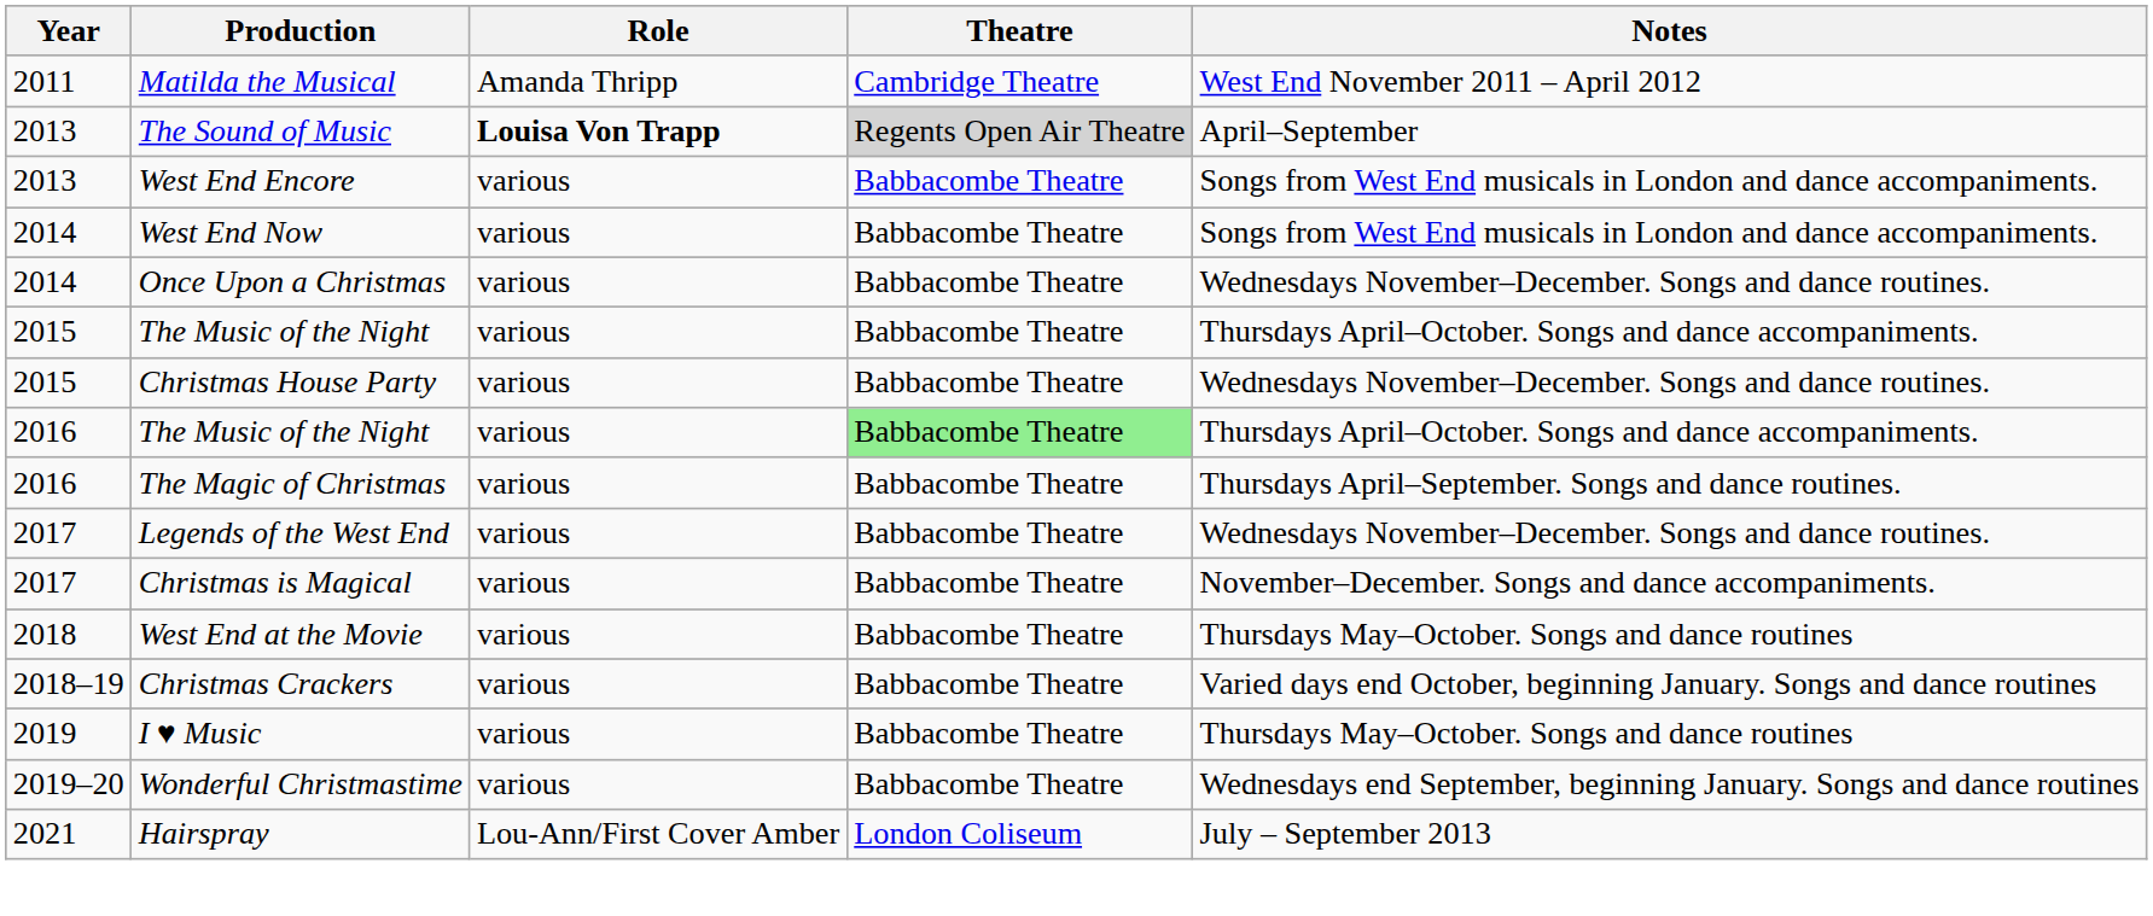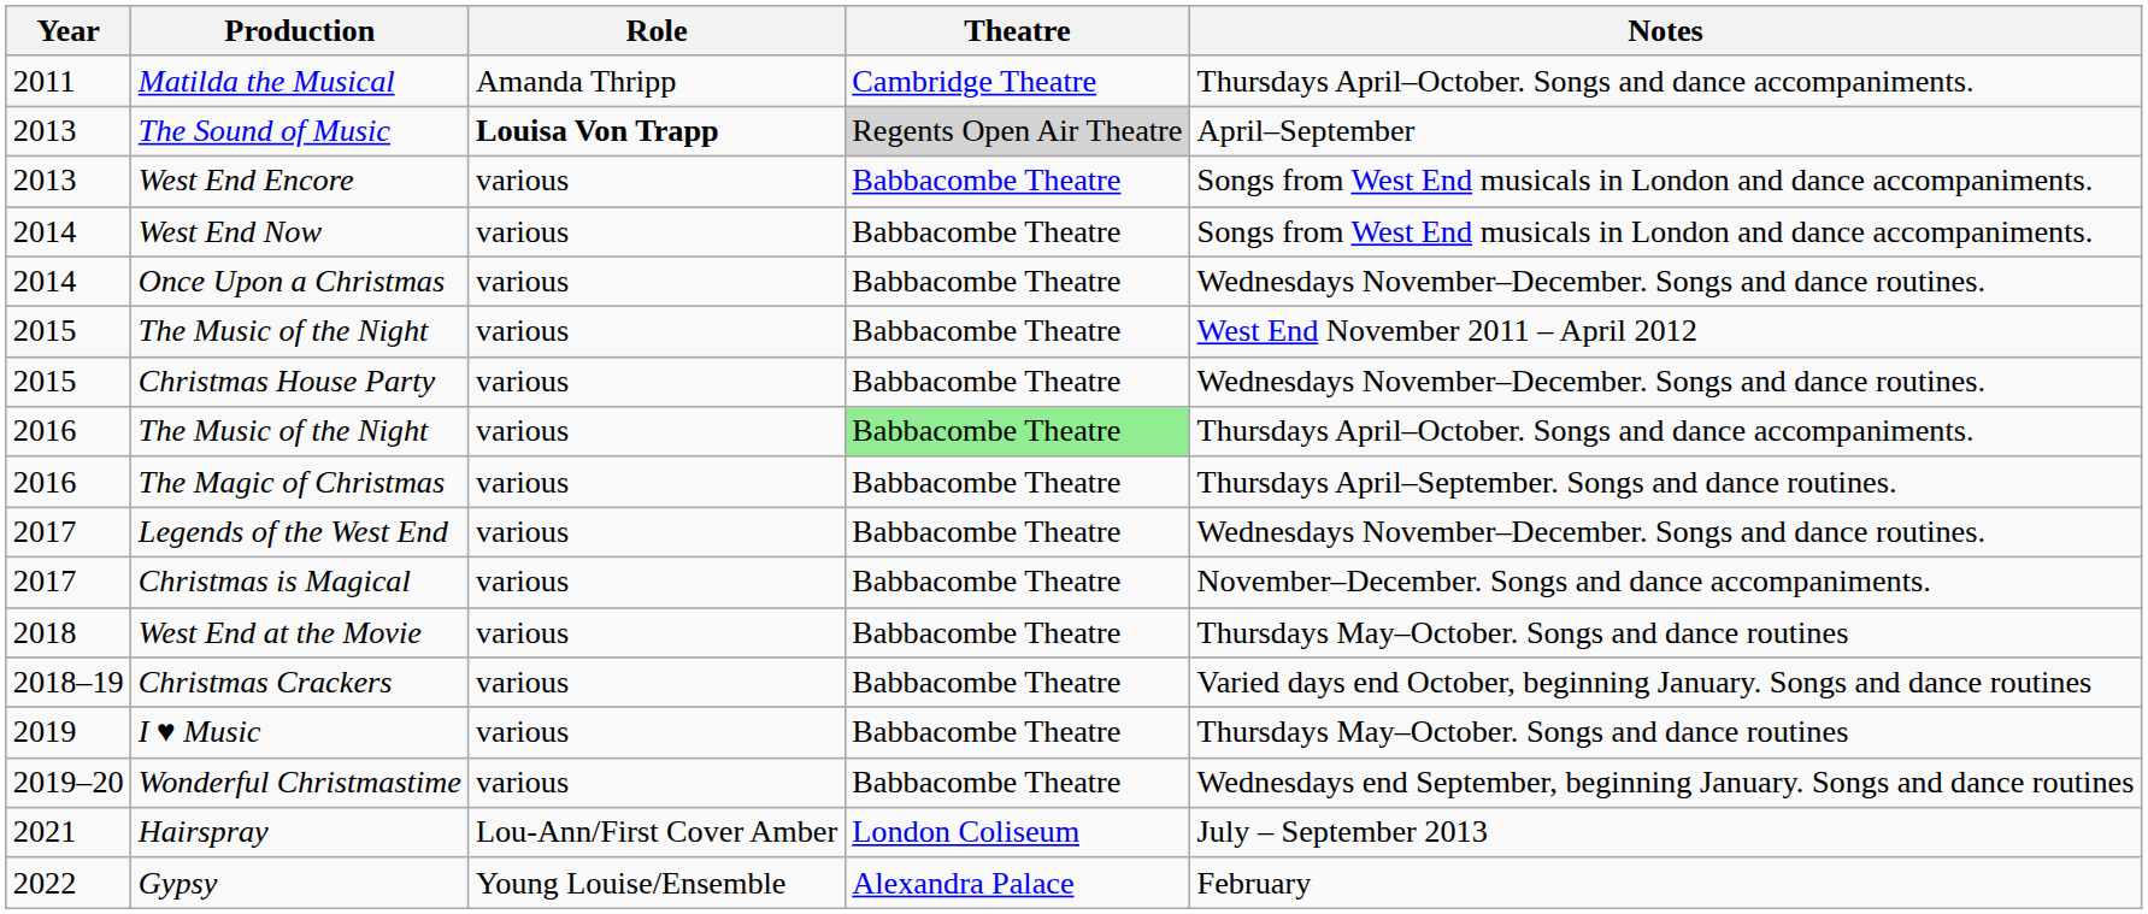 <table class="wikitable">
 <tr>
 <th>Year</th>
 <th>Production</th>
 <th>Role</th>
 <th>Theatre</th>
 <th>Notes</th>
 </tr>
 <tr>
 <td>2011</td>
 <td><em><a href='#'>Matilda the Musical</a></em></td>
 <td>Amanda Thripp</td>
 <td><a href='#'>Cambridge Theatre</a></td>
-<td><a href='#'>West End</a> November 2011 – April 2012</td>
+<td>Thursdays April–October. Songs and dance accompaniments.</td>
 </tr>
 <tr>
 <td>2013</td>
 <td><em><a href='#'>The Sound of Music</a></em> </td>
 <td><strong>Louisa Von Trapp</strong></td>
 <td style="background: lightgrey;">Regents Open Air Theatre</td>
 <td>April–September</td>
 </tr>
 <tr>
 <td>2013</td>
 <td><em>West End Encore</em></td>
 <td>various</td>
 <td><a href='#'>Babbacombe Theatre</a></td>
 <td>Songs from <a href='#'>West End</a> musicals in London and dance accompaniments.</td>
 </tr>
 <tr>
 <td>2014</td>
 <td><em>West End Now</em></td>
 <td>various</td>
 <td>Babbacombe Theatre</td>
 <td>Songs from <a href='#'>West End</a> musicals in London and dance accompaniments.</td>
 </tr>
 <tr>
 <td>2014</td>
 <td><em>Once Upon a Christmas</em></td>
 <td>various</td>
 <td>Babbacombe Theatre</td>
 <td>Wednesdays November–December. Songs and dance routines.</td>
 </tr>
 <tr>
 <td>2015</td>
 <td><em>The Music of the Night</em></td>
 <td>various</td>
 <td>Babbacombe Theatre</td>
-<td>Thursdays April–October. Songs and dance accompaniments.</td>
+<td><a href='#'>West End</a> November 2011 – April 2012</td>
 </tr>
 <tr>
 <td>2015</td>
 <td><em>Christmas House Party</em></td>
 <td>various</td>
 <td>Babbacombe Theatre</td>
 <td>Wednesdays  November–December. Songs and dance routines.</td>
 </tr>
 <tr>
 <td>2016</td>
 <td><em>The Music of the Night</em></td>
 <td>various</td>
 <td style="background: lightgreen;">Babbacombe Theatre</td>
 <td>Thursdays April–October. Songs and dance accompaniments.</td>
 </tr>
 <tr>
 <td>2016</td>
 <td><em>The Magic of Christmas</em></td>
 <td>various</td>
 <td>Babbacombe Theatre</td>
 <td>Thursdays April–September. Songs and dance routines.</td>
 </tr>
 <tr>
 <td>2017</td>
 <td><em>Legends of the West End</em></td>
 <td>various</td>
 <td>Babbacombe Theatre</td>
 <td>Wednesdays November–December. Songs and dance routines.</td>
 </tr>
 <tr>
 <td>2017</td>
 <td><em>Christmas is Magical</em></td>
 <td>various</td>
 <td>Babbacombe Theatre</td>
 <td>November–December. Songs and dance accompaniments.</td>
 </tr>
 <tr>
 <td>2018</td>
 <td><em>West End at the Movie</em></td>
 <td>various</td>
 <td>Babbacombe Theatre</td>
 <td>Thursdays May–October. Songs and dance routines</td>
 </tr>
 <tr>
 <td>2018–19</td>
 <td><em>Christmas Crackers</em></td>
 <td>various</td>
 <td>Babbacombe Theatre</td>
 <td>Varied days end October, beginning January. Songs and dance routines</td>
 </tr>
 <tr>
 <td>2019</td>
 <td><em>I ♥ Music</em></td>
 <td>various</td>
 <td>Babbacombe Theatre</td>
 <td>Thursdays May–October. Songs and dance routines</td>
 </tr>
 <tr>
 <td>2019–20</td>
 <td><em>Wonderful Christmastime</em></td>
 <td>various</td>
 <td>Babbacombe Theatre</td>
 <td>Wednesdays end September, beginning January. Songs and dance routines</td>
 </tr>
 <tr>
 <td>2021</td>
 <td><em>Hairspray</em></td>
 <td>Lou-Ann/First Cover Amber</td>
 <td><a href='#'>London Coliseum</a></td>
 <td>July – September 2013</td>
 </tr>
+<tr>
+<td>2022</td>
+<td><em>Gypsy</em></td>
+<td>Young Louise/Ensemble</td>
+<td><a href='#'>Alexandra Palace</a></td>
+<td>February</td>
+</tr>
 </table>
